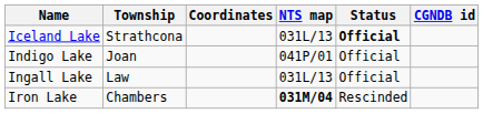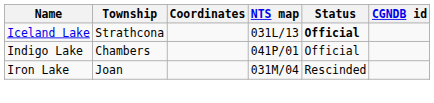 <table class="wikitable sortable">
 <tr>
 <th>Name</th>
 <th>Township</th>
 <th data-sort-type="number">Coordinates</th>
 <th><a href='#'>NTS</a> map</th>
 <th data-sort-type="number">Status</th>
 <th><a href='#'>CGNDB</a> id</th>
 </tr>
 <tr>
 <td><a href='#'>Iceland Lake</a></td>
 <td>Strathcona</td>
 <td></td>
 <td>031L/13</td>
 <td><strong>Official</strong></td>
 <td></td>
 </tr>
 <tr>
 <td>Indigo Lake</td>
-<td>Joan</td>
+<td>Chambers</td>
 <td></td>
 <td>041P/01</td>
 <td>Official</td>
 <td></td>
 </tr>
 <tr>
-<td>Ingall Lake</td>
-<td>Law</td>
+<td>Iron Lake</td>
+<td>Joan</td>
 <td></td>
-<td>031L/13</td>
-<td>Official</td>
-<td></td>
-</tr>
-<tr>
-<td>Iron Lake</td>
-<td>Chambers</td>
-<td></td>
-<td><strong>031M/04</strong></td>
+<td>031M/04</td>
 <td>Rescinded</td>
 <td></td>
 </tr>
 </table>
